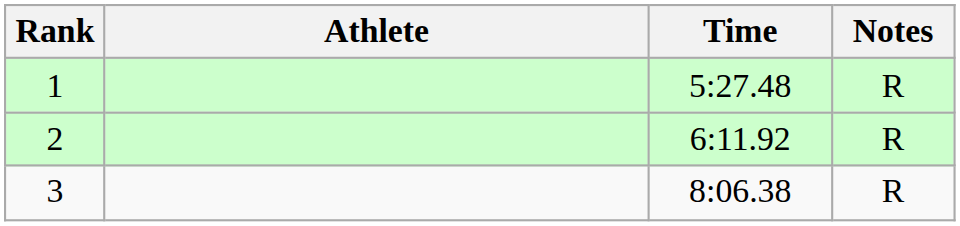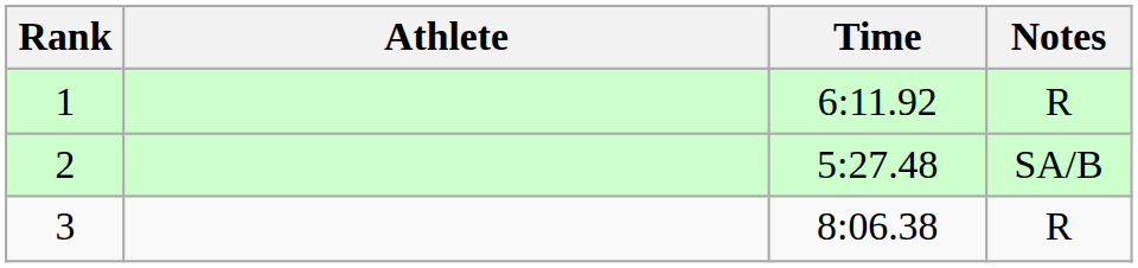 <table class=wikitable style="text-align:center">
 <tr>
 <th width=40>Rank</th>
 <th width=250>Athlete</th>
 <th width=80>Time</th>
 <th width=50>Notes</th>
 </tr>
 <tr bgcolor="ccffcc">
 <td>1</td>
 <td align=left></td>
-<td>5:27.48</td>
+<td>6:11.92</td>
 <td>R</td>
 </tr>
 <tr bgcolor="ccffcc">
 <td>2</td>
 <td align=left></td>
-<td>6:11.92</td>
-<td>R</td>
+<td>5:27.48</td>
+<td>SA/B</td>
 </tr>
 <tr>
 <td>3</td>
 <td align=left></td>
 <td>8:06.38</td>
 <td>R</td>
 </tr>
 </table>
